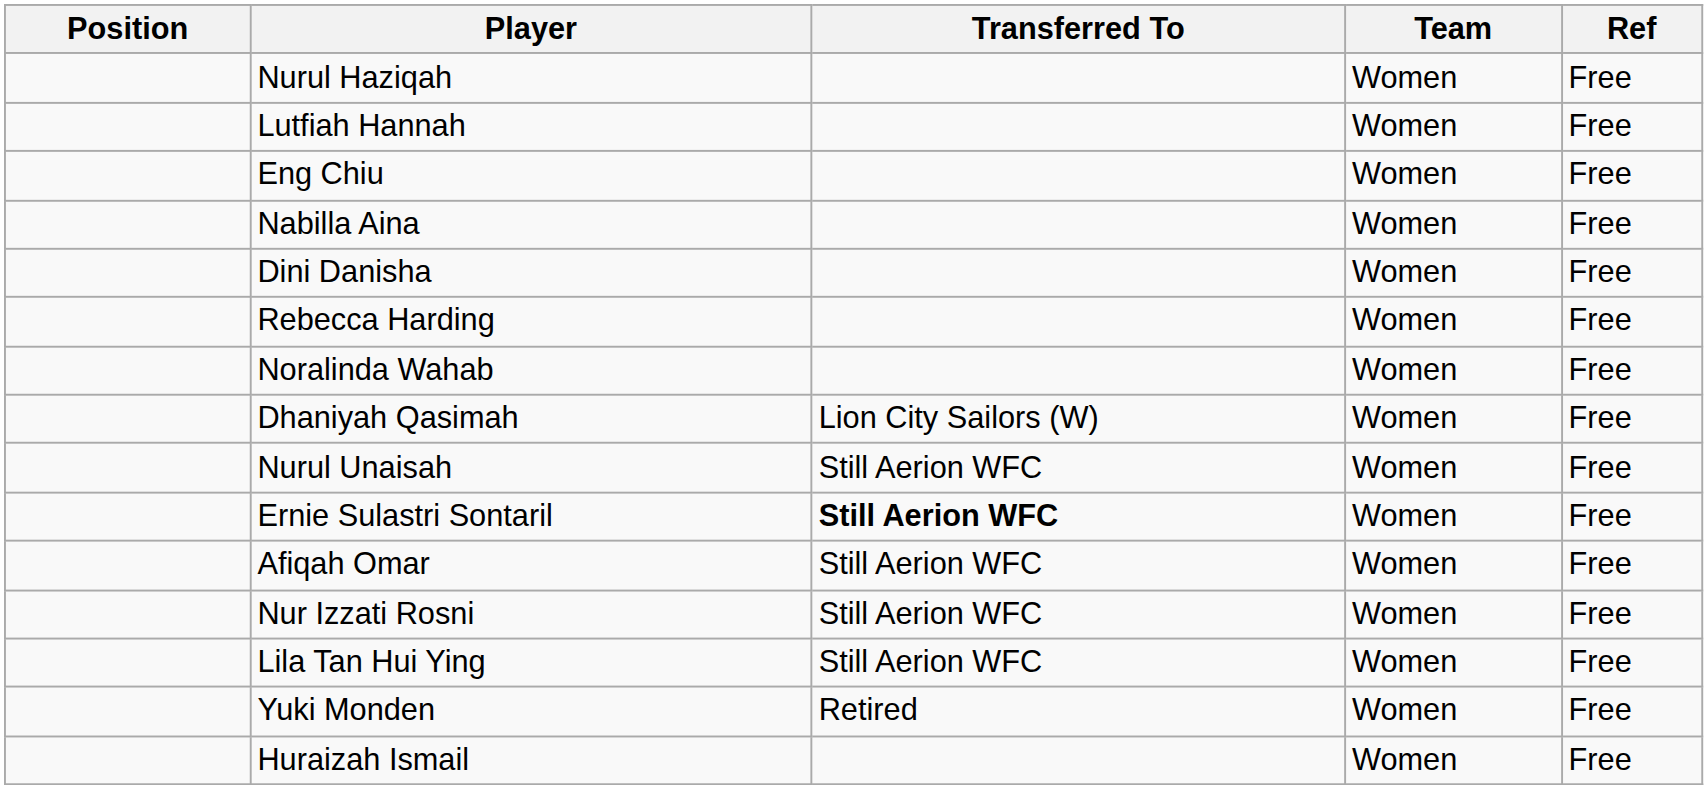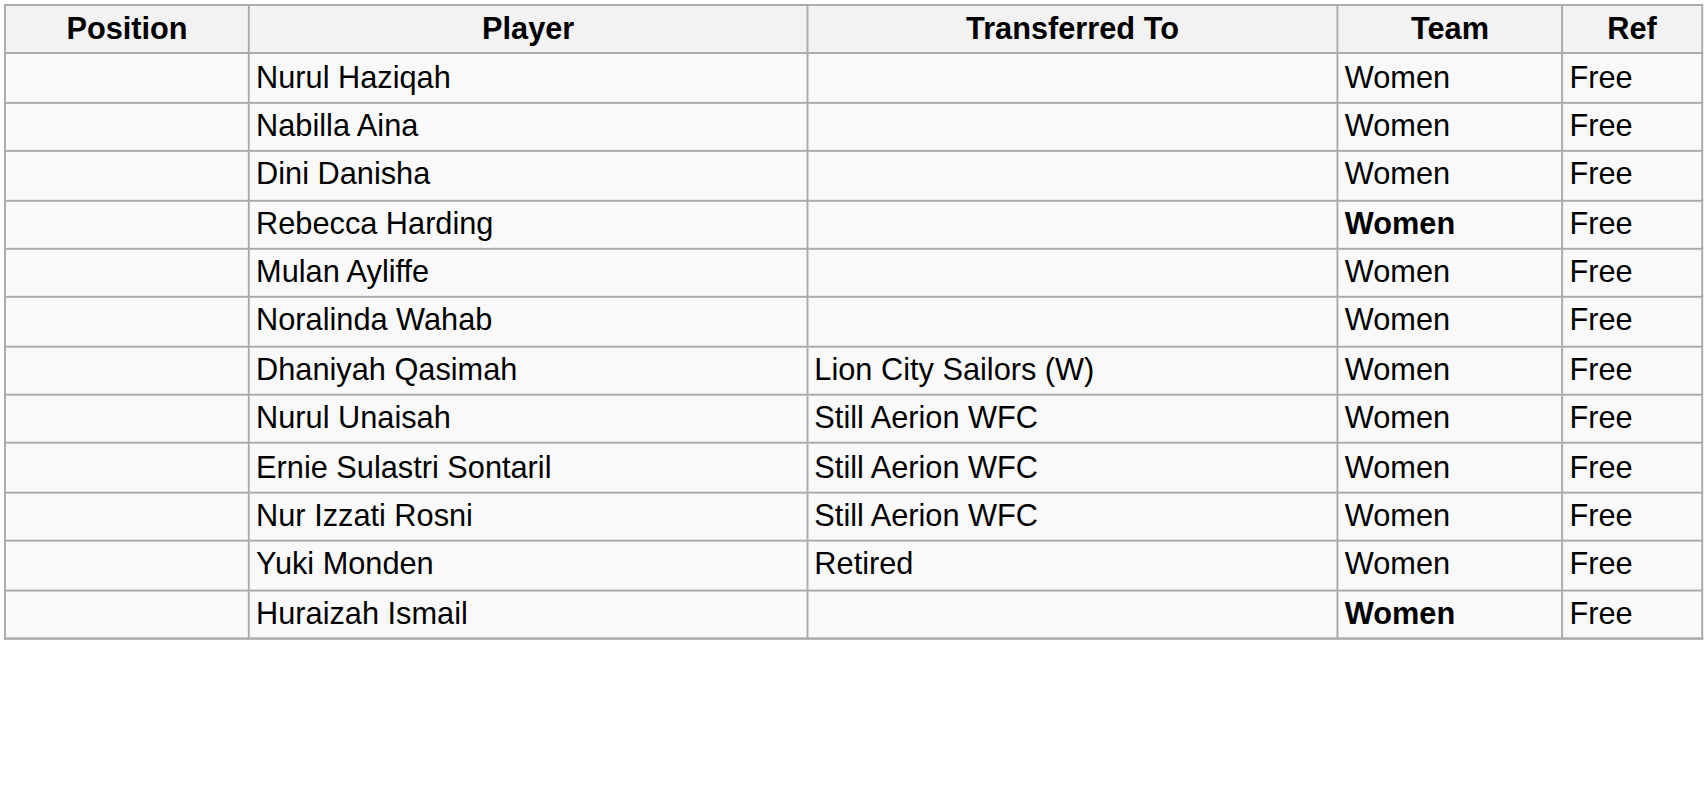 <table class="wikitable sortable" style="width:70%; text-align:center; font-size:100%; text-align:left;">
 <tr>
 <th>Position</th>
 <th>Player</th>
 <th>Transferred To</th>
 <th>Team</th>
 <th>Ref</th>
 </tr>
 <tr>
 <td></td>
 <td> Nurul Haziqah</td>
-<td></td>
-<td>Women</td>
-<td>Free</td>
-</tr>
-<tr>
-<td></td>
-<td> Lutfiah Hannah</td>
-<td></td>
-<td>Women</td>
-<td>Free</td>
-</tr>
-<tr>
-<td></td>
-<td> Eng Chiu</td>
 <td></td>
 <td>Women</td>
 <td>Free</td>
 </tr>
 <tr>
 <td></td>
 <td> Nabilla Aina</td>
 <td></td>
 <td>Women</td>
 <td>Free</td>
 </tr>
 <tr>
 <td></td>
 <td> Dini Danisha</td>
 <td></td>
 <td>Women</td>
 <td>Free</td>
 </tr>
 <tr>
 <td></td>
 <td> Rebecca Harding</td>
+<td></td>
+<td><strong>Women</strong></td>
+<td>Free</td>
+</tr>
+<tr>
+<td></td>
+<td> Mulan Ayliffe</td>
 <td></td>
 <td>Women</td>
 <td>Free</td>
 </tr>
 <tr>
 <td></td>
 <td> Noralinda Wahab</td>
 <td></td>
 <td>Women</td>
 <td>Free</td>
 </tr>
 <tr>
 <td></td>
 <td> Dhaniyah Qasimah</td>
 <td> Lion City Sailors (W)</td>
 <td>Women</td>
 <td>Free </td>
 </tr>
 <tr>
 <td></td>
 <td> Nurul Unaisah</td>
 <td> Still Aerion WFC</td>
 <td>Women</td>
 <td>Free</td>
 </tr>
 <tr>
 <td></td>
 <td> Ernie Sulastri Sontaril</td>
-<td><strong> Still Aerion WFC</strong></td>
-<td>Women</td>
-<td>Free</td>
-</tr>
-<tr>
-<td></td>
-<td> Afiqah Omar</td>
 <td> Still Aerion WFC</td>
 <td>Women</td>
 <td>Free</td>
 </tr>
 <tr>
 <td></td>
 <td> Nur Izzati Rosni</td>
-<td> Still Aerion WFC</td>
-<td>Women</td>
-<td>Free</td>
-</tr>
-<tr>
-<td></td>
-<td> Lila Tan Hui Ying</td>
 <td> Still Aerion WFC</td>
 <td>Women</td>
 <td>Free</td>
 </tr>
 <tr>
 <td></td>
 <td> Yuki Monden</td>
 <td>Retired</td>
 <td>Women</td>
 <td>Free </td>
 </tr>
 <tr>
 <td></td>
 <td> Huraizah Ismail</td>
 <td></td>
-<td>Women</td>
+<td><strong>Women</strong></td>
 <td>Free</td>
 </tr>
 <tr>
 </tr>
 </table>
